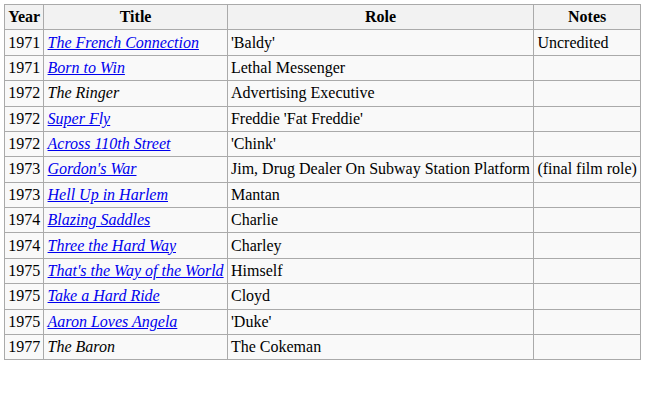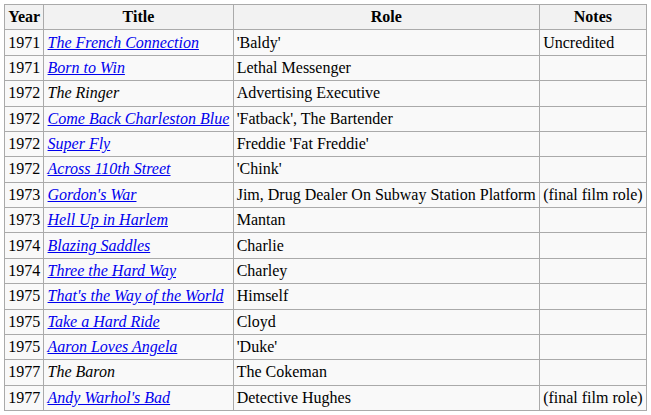 <table class="wikitable">
 <tr>
 <th>Year</th>
 <th>Title</th>
 <th>Role</th>
 <th>Notes</th>
 </tr>
 <tr>
 <td>1971</td>
 <td><em><a href='#'>The French Connection</a></em></td>
 <td>'Baldy'</td>
 <td>Uncredited</td>
 </tr>
 <tr>
 <td>1971</td>
 <td><em><a href='#'>Born to Win</a></em></td>
 <td>Lethal Messenger</td>
 <td></td>
 </tr>
 <tr>
 <td>1972</td>
 <td><em>The Ringer </em></td>
 <td>Advertising Executive</td>
+<td></td>
+</tr>
+<tr>
+<td>1972</td>
+<td><em><a href='#'>Come Back Charleston Blue</a></em></td>
+<td>'Fatback', The Bartender</td>
 <td></td>
 </tr>
 <tr>
 <td>1972</td>
 <td><em><a href='#'>Super Fly</a></em></td>
 <td>Freddie 'Fat Freddie'</td>
 <td></td>
 </tr>
 <tr>
 <td>1972</td>
 <td><em><a href='#'>Across 110th Street</a></em></td>
 <td>'Chink'</td>
 <td></td>
 </tr>
 <tr>
 <td>1973</td>
 <td><em><a href='#'>Gordon's War</a></em></td>
 <td>Jim, Drug Dealer On Subway Station Platform</td>
 <td>(final film role)</td>
 </tr>
 <tr>
 <td>1973</td>
 <td><em><a href='#'>Hell Up in Harlem</a></em></td>
 <td>Mantan</td>
 <td></td>
 </tr>
 <tr>
 <td>1974</td>
 <td><em><a href='#'>Blazing Saddles</a></em></td>
 <td>Charlie</td>
 <td></td>
 </tr>
 <tr>
 <td>1974</td>
 <td><em><a href='#'>Three the Hard Way</a></em></td>
 <td>Charley</td>
 <td></td>
 </tr>
 <tr>
 <td>1975</td>
 <td><em><a href='#'>That's the Way of the World</a></em></td>
 <td>Himself</td>
 <td></td>
 </tr>
 <tr>
 <td>1975</td>
 <td><em><a href='#'>Take a Hard Ride</a></em></td>
 <td>Cloyd</td>
 <td></td>
 </tr>
 <tr>
 <td>1975</td>
 <td><em><a href='#'>Aaron Loves Angela</a></em></td>
 <td>'Duke'</td>
 <td></td>
 </tr>
 <tr>
 <td>1977</td>
 <td><em>The Baron</em></td>
 <td>The Cokeman</td>
 <td></td>
 </tr>
+<tr>
+<td>1977</td>
+<td><em><a href='#'>Andy Warhol's Bad</a></em></td>
+<td>Detective Hughes</td>
+<td>(final film role)</td>
+</tr>
 </table>
